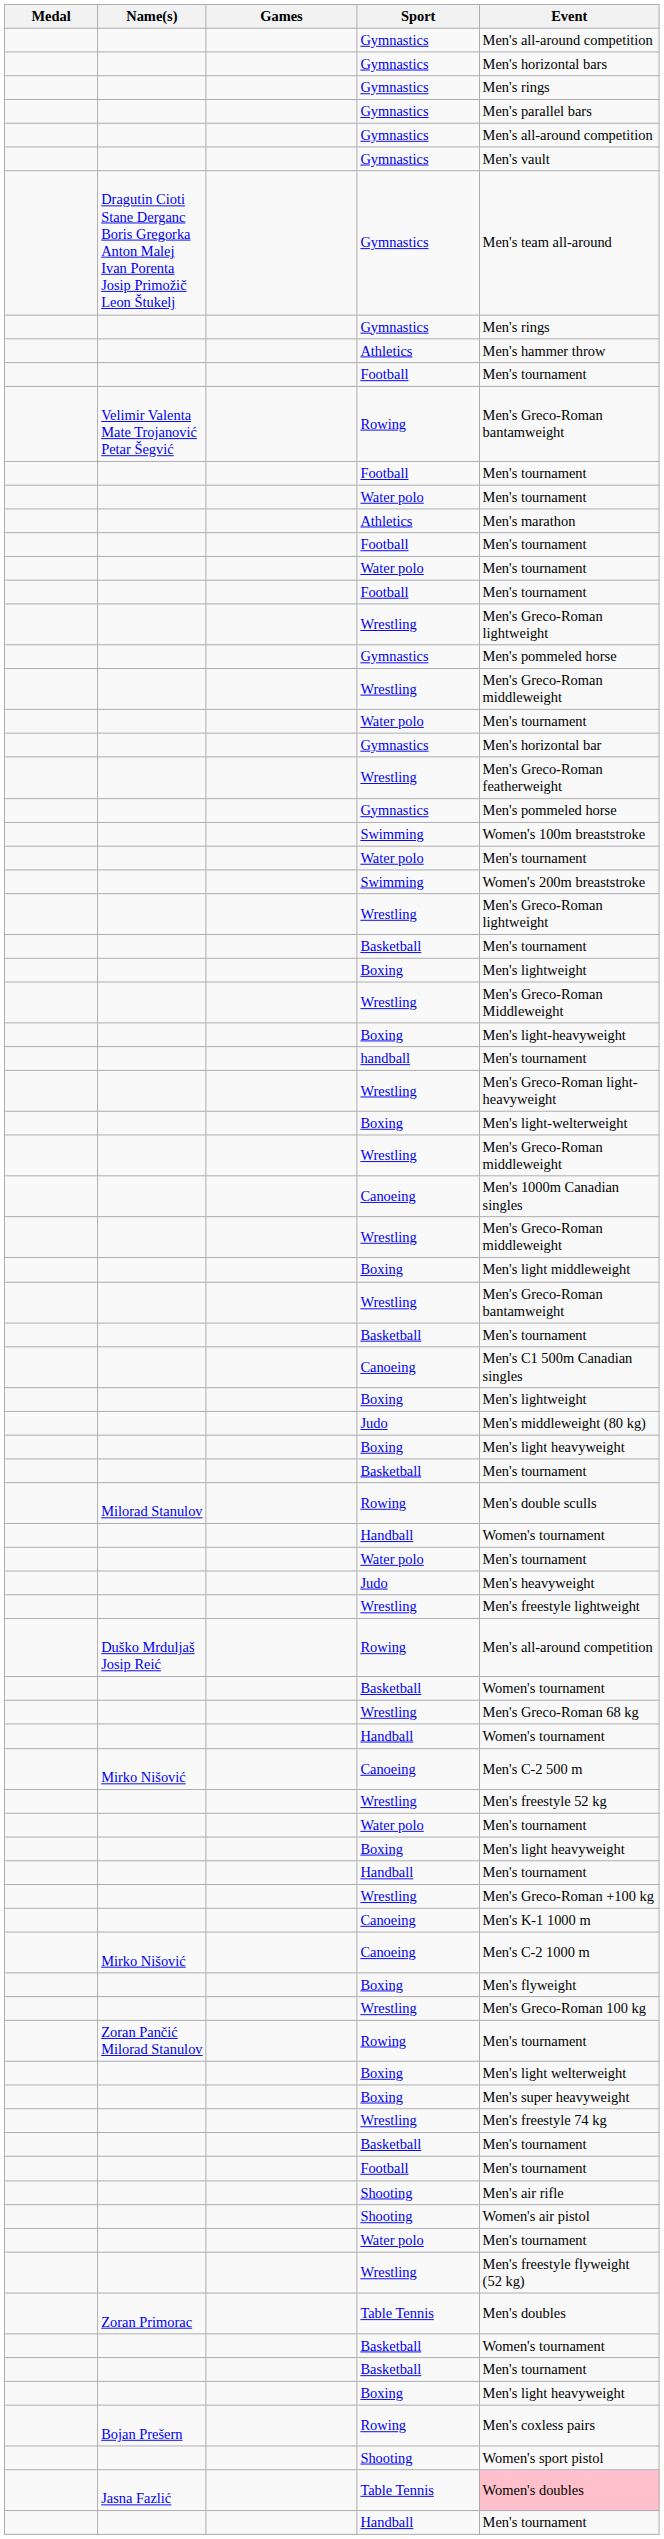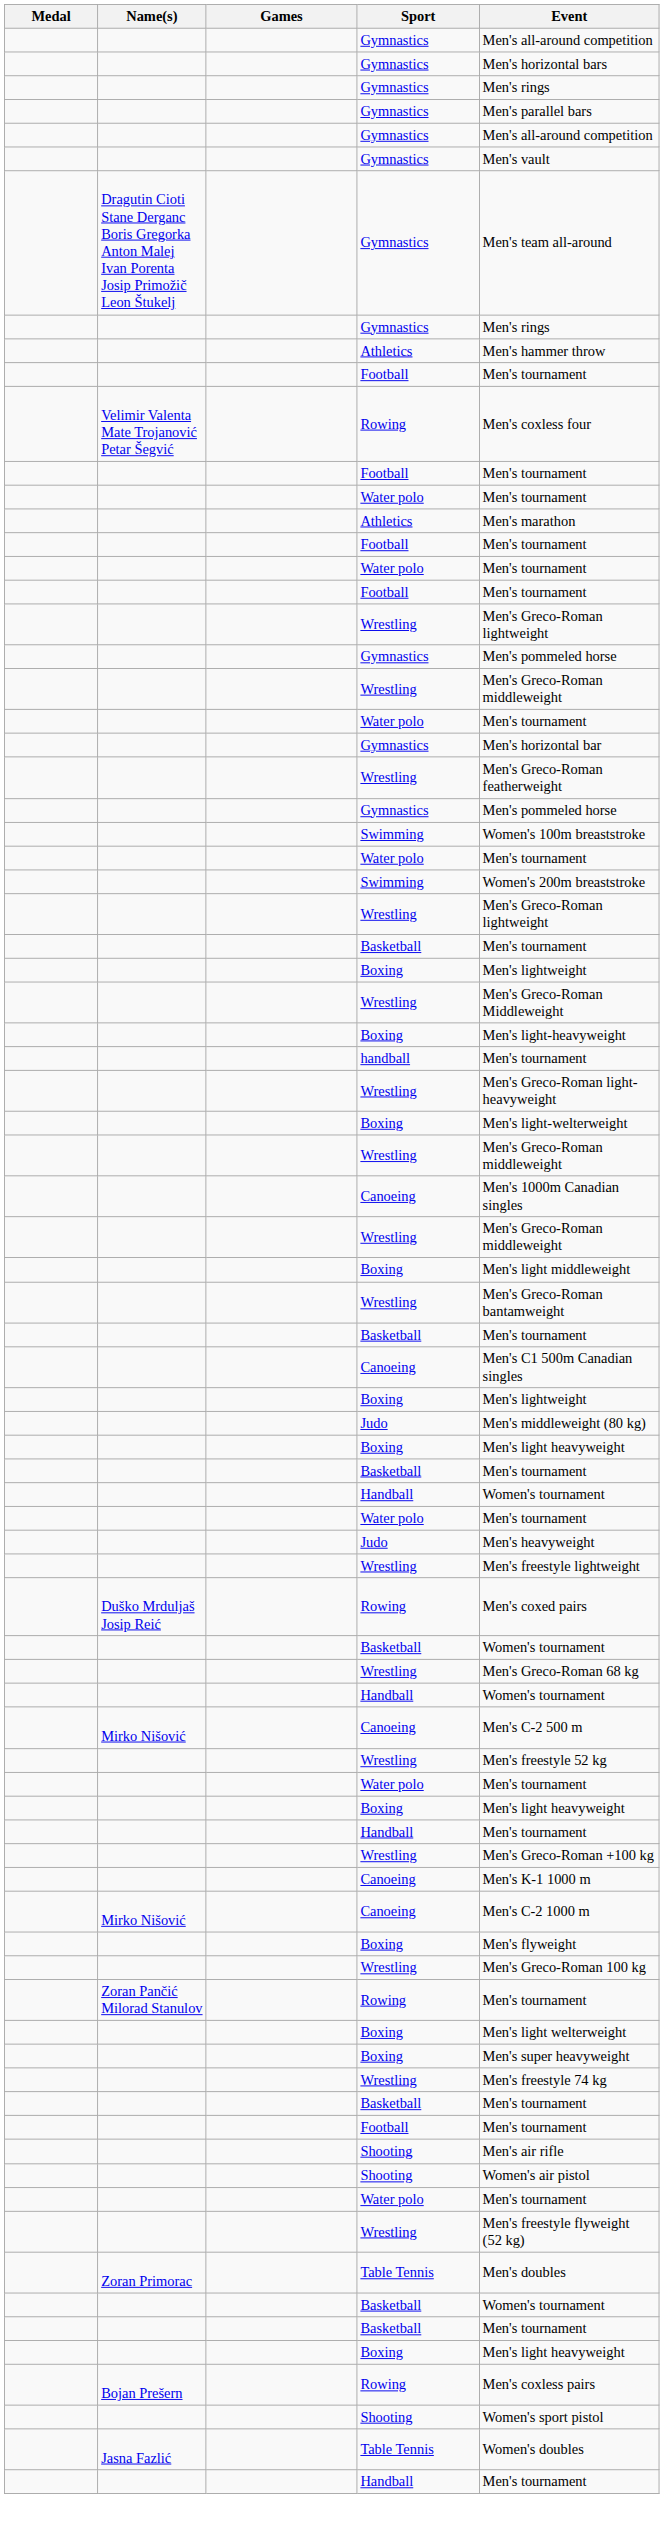 <table class="wikitable sortable" style="font-size: 95%;">
 <tr>
 <th style="width:6em">Medal</th>
 <th>Name(s)</th>
 <th style="width:10em">Games</th>
 <th style="width:8em">Sport</th>
 <th style="width:12em">Event</th>
 </tr>
 <tr>
 <td></td>
 <td></td>
 <td></td>
 <td> <a href='#'>Gymnastics</a></td>
 <td>Men's all-around competition</td>
 </tr>
 <tr>
 <td></td>
 <td></td>
 <td></td>
 <td> <a href='#'>Gymnastics</a></td>
 <td>Men's horizontal bars</td>
 </tr>
 <tr>
 <td></td>
 <td></td>
 <td></td>
 <td> <a href='#'>Gymnastics</a></td>
 <td>Men's rings</td>
 </tr>
 <tr>
 <td></td>
 <td></td>
 <td></td>
 <td> <a href='#'>Gymnastics</a></td>
 <td>Men's parallel bars</td>
 </tr>
 <tr>
 <td></td>
 <td></td>
 <td></td>
 <td> <a href='#'>Gymnastics</a></td>
 <td>Men's all-around competition</td>
 </tr>
 <tr>
 <td></td>
 <td></td>
 <td></td>
 <td> <a href='#'>Gymnastics</a></td>
 <td>Men's vault</td>
 </tr>
 <tr>
 <td></td>
 <td><br><a href='#'>Dragutin Cioti</a><br><a href='#'>Stane Derganc</a><br><a href='#'>Boris Gregorka</a><br><a href='#'>Anton Malej</a><br><a href='#'>Ivan Porenta</a><br><a href='#'>Josip Primožič</a><br><a href='#'>Leon Štukelj</a></td>
 <td></td>
 <td> <a href='#'>Gymnastics</a></td>
 <td>Men's team all-around</td>
 </tr>
 <tr>
 <td></td>
 <td></td>
 <td></td>
 <td> <a href='#'>Gymnastics</a></td>
 <td>Men's rings</td>
 </tr>
 <tr>
 <td></td>
 <td></td>
 <td></td>
 <td> <a href='#'>Athletics</a></td>
 <td>Men's hammer throw</td>
 </tr>
 <tr>
 <td></td>
 <td></td>
 <td></td>
 <td> <a href='#'>Football</a></td>
 <td>Men's tournament</td>
 </tr>
 <tr>
 <td></td>
 <td><br><a href='#'>Velimir Valenta</a><br><a href='#'>Mate Trojanović</a><br><a href='#'>Petar Šegvić</a></td>
 <td></td>
 <td> <a href='#'>Rowing</a></td>
-<td>Men's Greco-Roman bantamweight</td>
+<td>Men's coxless four</td>
 </tr>
 <tr>
 <td></td>
 <td></td>
 <td></td>
 <td> <a href='#'>Football</a></td>
 <td>Men's tournament</td>
 </tr>
 <tr>
 <td></td>
 <td></td>
 <td></td>
 <td> <a href='#'>Water polo</a></td>
 <td>Men's tournament</td>
 </tr>
 <tr>
 <td></td>
 <td></td>
 <td></td>
 <td> <a href='#'>Athletics</a></td>
 <td>Men's marathon</td>
 </tr>
 <tr>
 <td></td>
 <td></td>
 <td></td>
 <td> <a href='#'>Football</a></td>
 <td>Men's tournament</td>
 </tr>
 <tr>
 <td></td>
 <td></td>
 <td></td>
 <td> <a href='#'>Water polo</a></td>
 <td>Men's tournament</td>
 </tr>
 <tr>
 <td></td>
 <td></td>
 <td></td>
 <td> <a href='#'>Football</a></td>
 <td>Men's tournament</td>
 </tr>
 <tr>
 <td></td>
 <td></td>
 <td></td>
 <td> <a href='#'>Wrestling</a></td>
 <td>Men's Greco-Roman lightweight</td>
 </tr>
 <tr>
 <td></td>
 <td></td>
 <td></td>
 <td> <a href='#'>Gymnastics</a></td>
 <td>Men's pommeled horse</td>
 </tr>
 <tr>
 <td></td>
 <td></td>
 <td></td>
 <td> <a href='#'>Wrestling</a></td>
 <td>Men's Greco-Roman middleweight</td>
 </tr>
 <tr>
 <td></td>
 <td></td>
 <td></td>
 <td> <a href='#'>Water polo</a></td>
 <td>Men's tournament</td>
 </tr>
 <tr>
 <td></td>
 <td></td>
 <td></td>
 <td> <a href='#'>Gymnastics</a></td>
 <td>Men's horizontal bar</td>
 </tr>
 <tr>
 <td></td>
 <td></td>
 <td></td>
 <td> <a href='#'>Wrestling</a></td>
 <td>Men's Greco-Roman featherweight</td>
 </tr>
 <tr>
 <td></td>
 <td></td>
 <td></td>
 <td> <a href='#'>Gymnastics</a></td>
 <td>Men's pommeled horse</td>
 </tr>
 <tr>
 <td></td>
 <td></td>
 <td></td>
 <td> <a href='#'>Swimming</a></td>
 <td>Women's 100m breaststroke</td>
 </tr>
 <tr>
 <td></td>
 <td></td>
 <td></td>
 <td> <a href='#'>Water polo</a></td>
 <td>Men's tournament</td>
 </tr>
 <tr>
 <td></td>
 <td></td>
 <td></td>
 <td> <a href='#'>Swimming</a></td>
 <td>Women's 200m breaststroke</td>
 </tr>
 <tr>
 <td></td>
 <td></td>
 <td></td>
 <td> <a href='#'>Wrestling</a></td>
 <td>Men's Greco-Roman lightweight</td>
 </tr>
 <tr>
 <td></td>
 <td></td>
 <td></td>
 <td> <a href='#'>Basketball</a></td>
 <td>Men's tournament</td>
 </tr>
 <tr>
 <td></td>
 <td></td>
 <td></td>
 <td> <a href='#'>Boxing</a></td>
 <td>Men's lightweight</td>
 </tr>
 <tr>
 <td></td>
 <td></td>
 <td></td>
 <td> <a href='#'>Wrestling</a></td>
 <td>Men's Greco-Roman Middleweight</td>
 </tr>
 <tr>
 <td></td>
 <td></td>
 <td></td>
 <td> <a href='#'>Boxing</a></td>
 <td>Men's light-heavyweight</td>
 </tr>
 <tr>
 <td></td>
 <td></td>
 <td></td>
 <td> <a href='#'>handball</a></td>
 <td>Men's tournament</td>
 </tr>
 <tr>
 <td></td>
 <td></td>
 <td></td>
 <td> <a href='#'>Wrestling</a></td>
 <td>Men's Greco-Roman light-heavyweight</td>
 </tr>
 <tr>
 <td></td>
 <td></td>
 <td></td>
 <td> <a href='#'>Boxing</a></td>
 <td>Men's light-welterweight</td>
 </tr>
 <tr>
 <td></td>
 <td></td>
 <td></td>
 <td> <a href='#'>Wrestling</a></td>
 <td>Men's Greco-Roman middleweight</td>
 </tr>
 <tr>
 <td></td>
 <td></td>
 <td></td>
 <td> <a href='#'>Canoeing</a></td>
 <td>Men's 1000m Canadian singles</td>
 </tr>
 <tr>
 <td></td>
 <td></td>
 <td></td>
 <td> <a href='#'>Wrestling</a></td>
 <td>Men's Greco-Roman middleweight</td>
 </tr>
 <tr>
 <td></td>
 <td></td>
 <td></td>
 <td> <a href='#'>Boxing</a></td>
 <td>Men's light middleweight</td>
 </tr>
 <tr>
 <td></td>
 <td></td>
 <td></td>
 <td> <a href='#'>Wrestling</a></td>
 <td>Men's Greco-Roman bantamweight</td>
 </tr>
 <tr>
 <td></td>
 <td></td>
 <td></td>
 <td> <a href='#'>Basketball</a></td>
 <td>Men's tournament</td>
 </tr>
 <tr>
 <td></td>
 <td></td>
 <td></td>
 <td> <a href='#'>Canoeing</a></td>
 <td>Men's C1 500m Canadian singles</td>
 </tr>
 <tr>
 <td></td>
 <td></td>
 <td></td>
 <td> <a href='#'>Boxing</a></td>
 <td>Men's lightweight</td>
 </tr>
 <tr>
 <td></td>
 <td></td>
 <td></td>
 <td> <a href='#'>Judo</a></td>
 <td>Men's middleweight (80 kg)</td>
 </tr>
 <tr>
 <td></td>
 <td></td>
 <td></td>
 <td> <a href='#'>Boxing</a></td>
 <td>Men's light heavyweight</td>
 </tr>
 <tr>
 <td></td>
 <td></td>
 <td></td>
 <td> <a href='#'>Basketball</a></td>
 <td>Men's tournament</td>
 </tr>
 <tr>
 <td></td>
-<td><br><a href='#'>Milorad Stanulov</a></td>
-<td></td>
-<td> <a href='#'>Rowing</a></td>
-<td>Men's double sculls</td>
-</tr>
-<tr>
-<td></td>
 <td></td>
 <td></td>
 <td> <a href='#'>Handball</a></td>
 <td>Women's tournament</td>
 </tr>
 <tr>
 <td></td>
 <td></td>
 <td></td>
 <td> <a href='#'>Water polo</a></td>
 <td>Men's tournament</td>
 </tr>
 <tr>
 <td></td>
 <td></td>
 <td></td>
 <td> <a href='#'>Judo</a></td>
 <td>Men's heavyweight</td>
 </tr>
 <tr>
 <td></td>
 <td></td>
 <td></td>
 <td> <a href='#'>Wrestling</a></td>
 <td>Men's freestyle lightweight</td>
 </tr>
 <tr>
 <td></td>
 <td><br><a href='#'>Duško Mrduljaš</a><br><a href='#'>Josip Reić</a></td>
 <td></td>
 <td><a href='#'>Rowing</a></td>
-<td>Men's all-around competition</td>
+<td>Men's coxed pairs</td>
 </tr>
 <tr>
 <td></td>
 <td></td>
 <td></td>
 <td> <a href='#'>Basketball</a></td>
 <td>Women's tournament</td>
 </tr>
 <tr>
 <td></td>
 <td></td>
 <td></td>
 <td> <a href='#'>Wrestling</a></td>
 <td>Men's Greco-Roman 68 kg</td>
 </tr>
 <tr>
 <td></td>
 <td></td>
 <td></td>
 <td> <a href='#'>Handball</a></td>
 <td>Women's tournament</td>
 </tr>
 <tr>
 <td></td>
 <td><br><a href='#'>Mirko Nišović</a></td>
 <td></td>
 <td> <a href='#'>Canoeing</a></td>
 <td>Men's C-2 500 m</td>
 </tr>
 <tr>
 <td></td>
 <td></td>
 <td></td>
 <td> <a href='#'>Wrestling</a></td>
 <td>Men's freestyle 52 kg</td>
 </tr>
 <tr>
 <td></td>
 <td></td>
 <td></td>
 <td> <a href='#'>Water polo</a></td>
 <td>Men's tournament</td>
 </tr>
 <tr>
 <td></td>
 <td></td>
 <td></td>
 <td> <a href='#'>Boxing</a></td>
 <td>Men's light heavyweight</td>
 </tr>
 <tr>
 <td></td>
 <td></td>
 <td></td>
 <td> <a href='#'>Handball</a></td>
 <td>Men's tournament</td>
 </tr>
 <tr>
 <td></td>
 <td></td>
 <td></td>
 <td> <a href='#'>Wrestling</a></td>
 <td>Men's Greco-Roman +100 kg</td>
 </tr>
 <tr>
 <td></td>
 <td></td>
 <td></td>
 <td> <a href='#'>Canoeing</a></td>
 <td>Men's K-1 1000 m</td>
 </tr>
 <tr>
 <td></td>
 <td><br><a href='#'>Mirko Nišović</a></td>
 <td></td>
 <td> <a href='#'>Canoeing</a></td>
 <td>Men's C-2 1000 m</td>
 </tr>
 <tr>
 <td></td>
 <td></td>
 <td></td>
 <td> <a href='#'>Boxing</a></td>
 <td>Men's flyweight</td>
 </tr>
 <tr>
 <td></td>
 <td></td>
 <td></td>
 <td> <a href='#'>Wrestling</a></td>
 <td>Men's Greco-Roman 100 kg</td>
 </tr>
 <tr>
 <td></td>
 <td><a href='#'>Zoran Pančić</a><br><a href='#'>Milorad Stanulov</a></td>
 <td></td>
 <td> <a href='#'>Rowing</a></td>
 <td>Men's tournament</td>
 </tr>
 <tr>
 <td></td>
 <td></td>
 <td></td>
 <td> <a href='#'>Boxing</a></td>
 <td>Men's light welterweight</td>
 </tr>
 <tr>
 <td></td>
 <td></td>
 <td></td>
 <td> <a href='#'>Boxing</a></td>
 <td>Men's super heavyweight</td>
 </tr>
 <tr>
 <td></td>
 <td></td>
 <td></td>
 <td>  <a href='#'>Wrestling</a></td>
 <td>Men's freestyle 74 kg</td>
 </tr>
 <tr>
 <td></td>
 <td></td>
 <td></td>
 <td> <a href='#'>Basketball</a></td>
 <td>Men's tournament</td>
 </tr>
 <tr>
 <td></td>
 <td></td>
 <td></td>
 <td> <a href='#'>Football</a></td>
 <td>Men's tournament</td>
 </tr>
 <tr>
 <td></td>
 <td></td>
 <td></td>
 <td> <a href='#'>Shooting</a></td>
 <td>Men's air rifle</td>
 </tr>
 <tr>
 <td></td>
 <td></td>
 <td></td>
 <td> <a href='#'>Shooting</a></td>
 <td>Women's air pistol</td>
 </tr>
 <tr>
 <td></td>
 <td></td>
 <td></td>
 <td> <a href='#'>Water polo</a></td>
 <td>Men's tournament</td>
 </tr>
 <tr>
 <td></td>
 <td></td>
 <td></td>
 <td> <a href='#'>Wrestling</a></td>
 <td>Men's freestyle flyweight (52 kg)</td>
 </tr>
 <tr>
 <td></td>
 <td> <br><a href='#'>Zoran Primorac</a></td>
 <td></td>
 <td> <a href='#'>Table Tennis</a></td>
 <td>Men's doubles</td>
 </tr>
 <tr>
 <td></td>
 <td></td>
 <td></td>
 <td> <a href='#'>Basketball</a></td>
 <td>Women's tournament</td>
 </tr>
 <tr>
 <td></td>
 <td></td>
 <td></td>
 <td> <a href='#'>Basketball</a></td>
 <td>Men's tournament</td>
 </tr>
 <tr>
 <td></td>
 <td></td>
 <td></td>
 <td> <a href='#'>Boxing</a></td>
 <td>Men's light heavyweight</td>
 </tr>
 <tr>
 <td></td>
 <td> <br><a href='#'>Bojan Prešern</a></td>
 <td></td>
 <td> <a href='#'>Rowing</a></td>
 <td>Men's coxless pairs</td>
 </tr>
 <tr>
 <td></td>
 <td></td>
 <td></td>
 <td> <a href='#'>Shooting</a></td>
 <td>Women's sport pistol</td>
 </tr>
 <tr>
 <td></td>
 <td> <br><a href='#'>Jasna Fazlić</a></td>
 <td></td>
 <td> <a href='#'>Table Tennis</a></td>
-<td style="background: pink;">Women's doubles</td>
+<td>Women's doubles</td>
 </tr>
 <tr>
 <td></td>
 <td></td>
 <td></td>
 <td> <a href='#'>Handball</a></td>
 <td>Men's tournament</td>
 </tr>
 </table>
